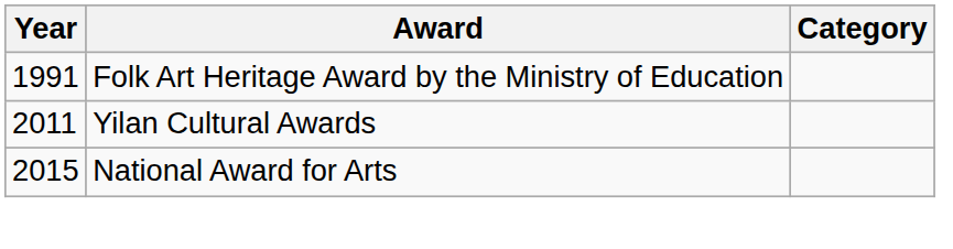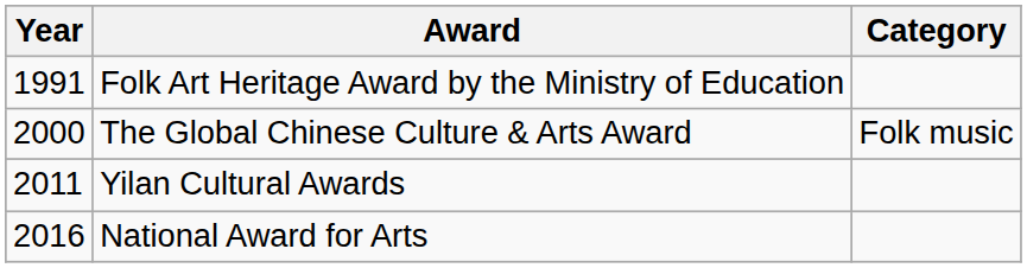 <table class="wikitable">
 <tr>
 <th><strong>Year</strong></th>
 <th><strong>Award</strong></th>
 <th><strong>Category</strong></th>
 </tr>
 <tr>
 <td>1991</td>
 <td>Folk Art Heritage Award by the  Ministry of Education</td>
 <td></td>
 </tr>
 <tr>
+<td>2000</td>
+<td>The  Global Chinese Culture & Arts Award</td>
+<td>Folk music</td>
+</tr>
+<tr>
 <td>2011</td>
 <td>Yilan Cultural Awards</td>
 <td></td>
 </tr>
 <tr>
-<td>2015</td>
+<td>2016</td>
 <td>National  Award for Arts</td>
 <td></td>
 </tr>
 </table>
